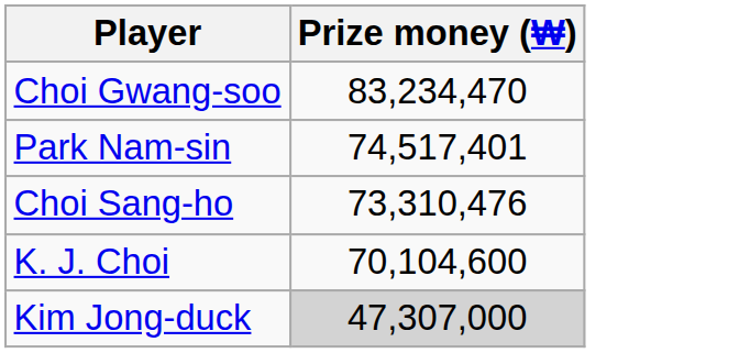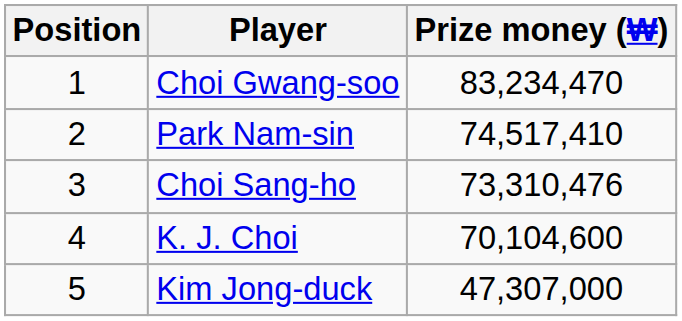 <table class="wikitable">
 <tr>
+<th>Position</th>
 <th>Player</th>
 <th>Prize money (<a href='#'>₩</a>)</th>
 </tr>
 <tr>
+<td align=center>1</td>
 <td> <a href='#'>Choi Gwang-soo</a></td>
 <td align=center>83,234,470</td>
 </tr>
 <tr>
+<td align=center>2</td>
 <td> <a href='#'>Park Nam-sin</a></td>
-<td align=center>74,517,401</td>
+<td align=center>74,517,410</td>
 </tr>
 <tr>
+<td align=center>3</td>
 <td> <a href='#'>Choi Sang-ho</a></td>
 <td align=center>73,310,476</td>
 </tr>
 <tr>
+<td align=center>4</td>
 <td> <a href='#'>K. J. Choi</a></td>
 <td align=center>70,104,600</td>
 </tr>
 <tr>
+<td align=center>5</td>
 <td> <a href='#'>Kim Jong-duck</a></td>
-<td align=center style="background: lightgrey;">47,307,000</td>
+<td align=center>47,307,000</td>
 </tr>
 </table>
